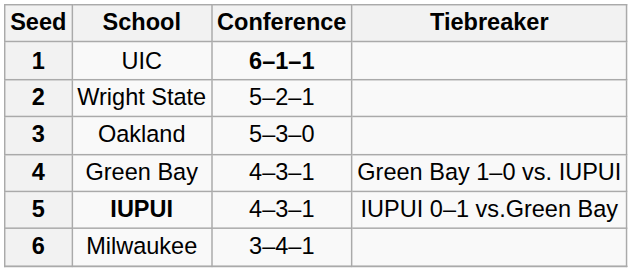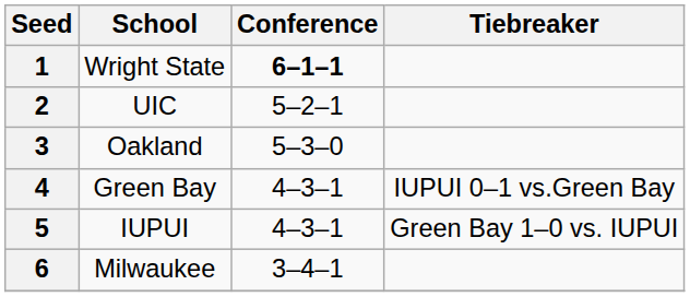 <table class="wikitable" style="text-align:center">
 <tr>
 <th>Seed</th>
 <th>School</th>
 <th>Conference</th>
 <th>Tiebreaker</th>
 </tr>
 <tr>
 <th>1</th>
-<td>UIC</td>
+<td>Wright State</td>
 <td><strong>6–1–1</strong></td>
 <td></td>
 </tr>
 <tr>
 <th>2</th>
-<td>Wright State</td>
+<td>UIC</td>
 <td>5–2–1</td>
 <td></td>
 </tr>
 <tr>
 <th>3</th>
 <td>Oakland</td>
 <td>5–3–0</td>
 <td></td>
 </tr>
 <tr>
 <th>4</th>
 <td>Green Bay</td>
 <td>4–3–1</td>
-<td>Green Bay 1–0 vs. IUPUI</td>
+<td>IUPUI 0–1 vs.Green Bay</td>
 </tr>
 <tr>
 <th>5</th>
-<td><strong>IUPUI</strong></td>
+<td>IUPUI</td>
 <td>4–3–1</td>
-<td>IUPUI 0–1 vs.Green Bay</td>
+<td>Green Bay 1–0 vs. IUPUI</td>
 </tr>
 <tr>
 <th>6</th>
 <td>Milwaukee</td>
 <td>3–4–1</td>
 <td></td>
 </tr>
 <tr>
 </tr>
 </table>
